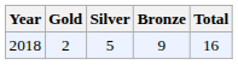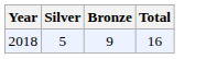 <table class="sortable wikitable" style="font-size: 90%;">
 <tr>
 <th>Year</th>
-<th>Gold</th>
 <th>Silver</th>
 <th>Bronze</th>
 <th>Total</th>
 </tr>
 <tr style="background:#ECF2FF">
 <td align="center">2018</td>
-<td align="center">2</td>
 <td align="center">5</td>
 <td align="center">9</td>
 <td align="center">16</td>
 </tr>
 </table>
